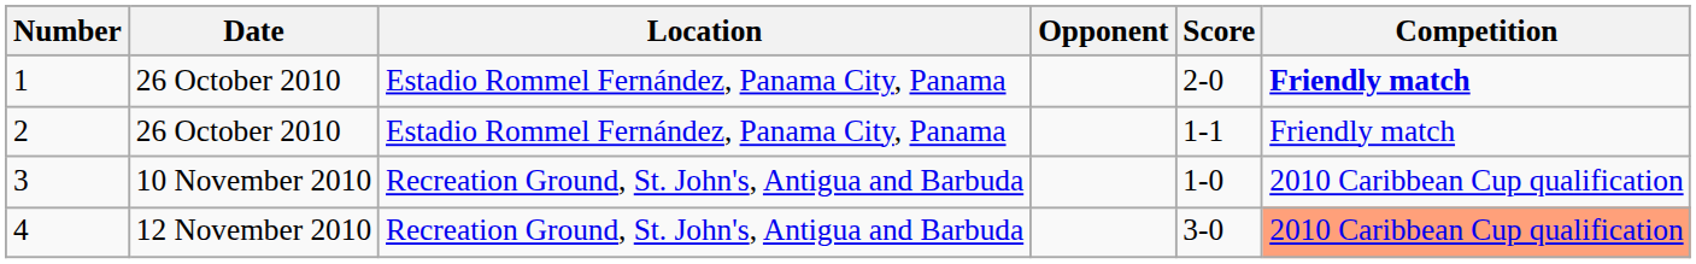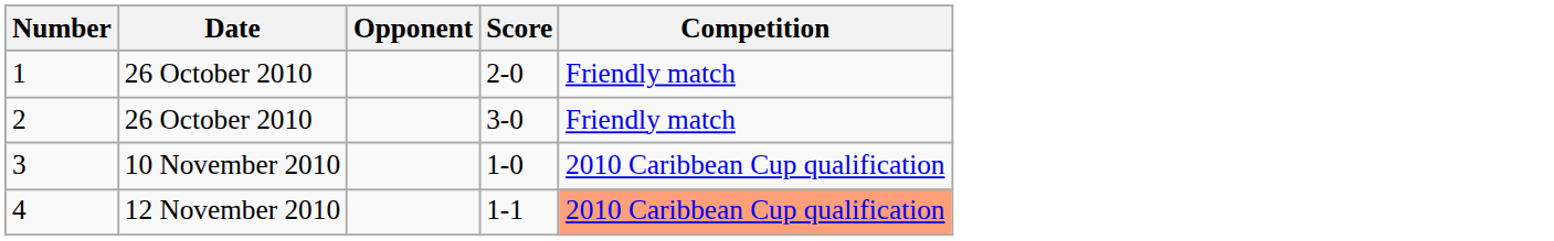 <table class="wikitable" style="font-size:85%;">
 <tr>
 <th>Number</th>
 <th>Date</th>
-<th>Location</th>
 <th>Opponent</th>
 <th>Score</th>
 <th>Competition</th>
 </tr>
 <tr>
 <td>1</td>
 <td>26 October 2010</td>
-<td><a href='#'>Estadio Rommel Fernández</a>, <a href='#'>Panama City</a>, <a href='#'>Panama</a></td>
 <td></td>
 <td>2-0</td>
-<td><strong><a href='#'>Friendly match</a></strong></td>
+<td><a href='#'>Friendly match</a></td>
 </tr>
 <tr>
 <td>2</td>
 <td>26 October 2010</td>
-<td><a href='#'>Estadio Rommel Fernández</a>, <a href='#'>Panama City</a>, <a href='#'>Panama</a></td>
 <td></td>
-<td>1-1</td>
+<td>3-0</td>
 <td><a href='#'>Friendly match</a></td>
 </tr>
 <tr>
 <td>3</td>
 <td>10 November 2010</td>
-<td><a href='#'>Recreation Ground</a>, <a href='#'>St. John's</a>, <a href='#'>Antigua and Barbuda</a></td>
 <td></td>
 <td>1-0</td>
 <td><a href='#'>2010 Caribbean Cup qualification</a></td>
 </tr>
 <tr>
 <td>4</td>
 <td>12 November 2010</td>
-<td><a href='#'>Recreation Ground</a>, <a href='#'>St. John's</a>, <a href='#'>Antigua and Barbuda</a></td>
 <td></td>
-<td>3-0</td>
+<td>1-1</td>
 <td style="background: lightsalmon;"><a href='#'>2010 Caribbean Cup qualification</a></td>
 </tr>
 </table>
